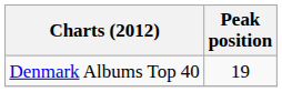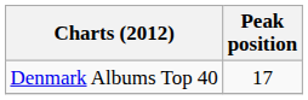 <table class="wikitable sortable">
 <tr>
 <th align="left">Charts (2012)</th>
 <th align="left">Peak<br>position</th>
 </tr>
 <tr>
 <td><a href='#'>Denmark</a> Albums Top 40</td>
-<td style="text-align:center;">19</td>
+<td style="text-align:center;">17</td>
 </tr>
 <tr>
 </tr>
 </table>
